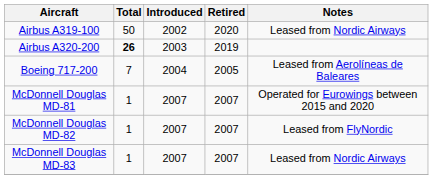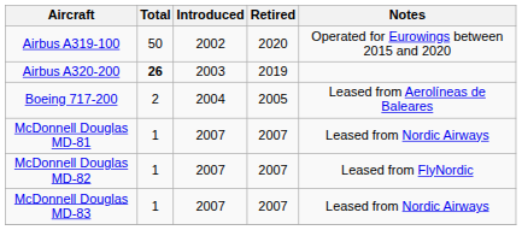 <table class="wikitable" style="margin:0.5em auto; text-align:center">
 <tr>
 <th>Aircraft</th>
 <th>Total</th>
 <th>Introduced</th>
 <th>Retired</th>
 <th>Notes</th>
 </tr>
 <tr>
 <td><a href='#'>Airbus A319-100</a></td>
 <td>50</td>
 <td>2002</td>
 <td>2020</td>
-<td>Leased from <a href='#'>Nordic Airways</a></td>
+<td>Operated for <a href='#'>Eurowings</a> between 2015 and 2020</td>
 </tr>
 <tr>
 <td><a href='#'>Airbus A320-200</a></td>
 <td><strong>26</strong></td>
 <td>2003</td>
 <td>2019</td>
 <td></td>
 </tr>
 <tr>
 <td><a href='#'>Boeing 717-200</a></td>
-<td>7</td>
+<td>2</td>
 <td>2004</td>
 <td>2005</td>
 <td>Leased from <a href='#'>Aerolíneas de Baleares</a></td>
 </tr>
 <tr>
 <td><a href='#'>McDonnell Douglas MD-81</a></td>
 <td>1</td>
 <td>2007</td>
 <td>2007</td>
-<td>Operated for <a href='#'>Eurowings</a> between 2015 and 2020</td>
+<td>Leased from <a href='#'>Nordic Airways</a></td>
 </tr>
 <tr>
 <td><a href='#'>McDonnell Douglas MD-82</a></td>
 <td>1</td>
 <td>2007</td>
 <td>2007</td>
 <td>Leased from <a href='#'>FlyNordic</a></td>
 </tr>
 <tr>
 <td><a href='#'>McDonnell Douglas MD-83</a></td>
 <td>1</td>
 <td>2007</td>
 <td>2007</td>
 <td>Leased from <a href='#'>Nordic Airways</a></td>
 </tr>
 <tr>
 </tr>
 </table>
